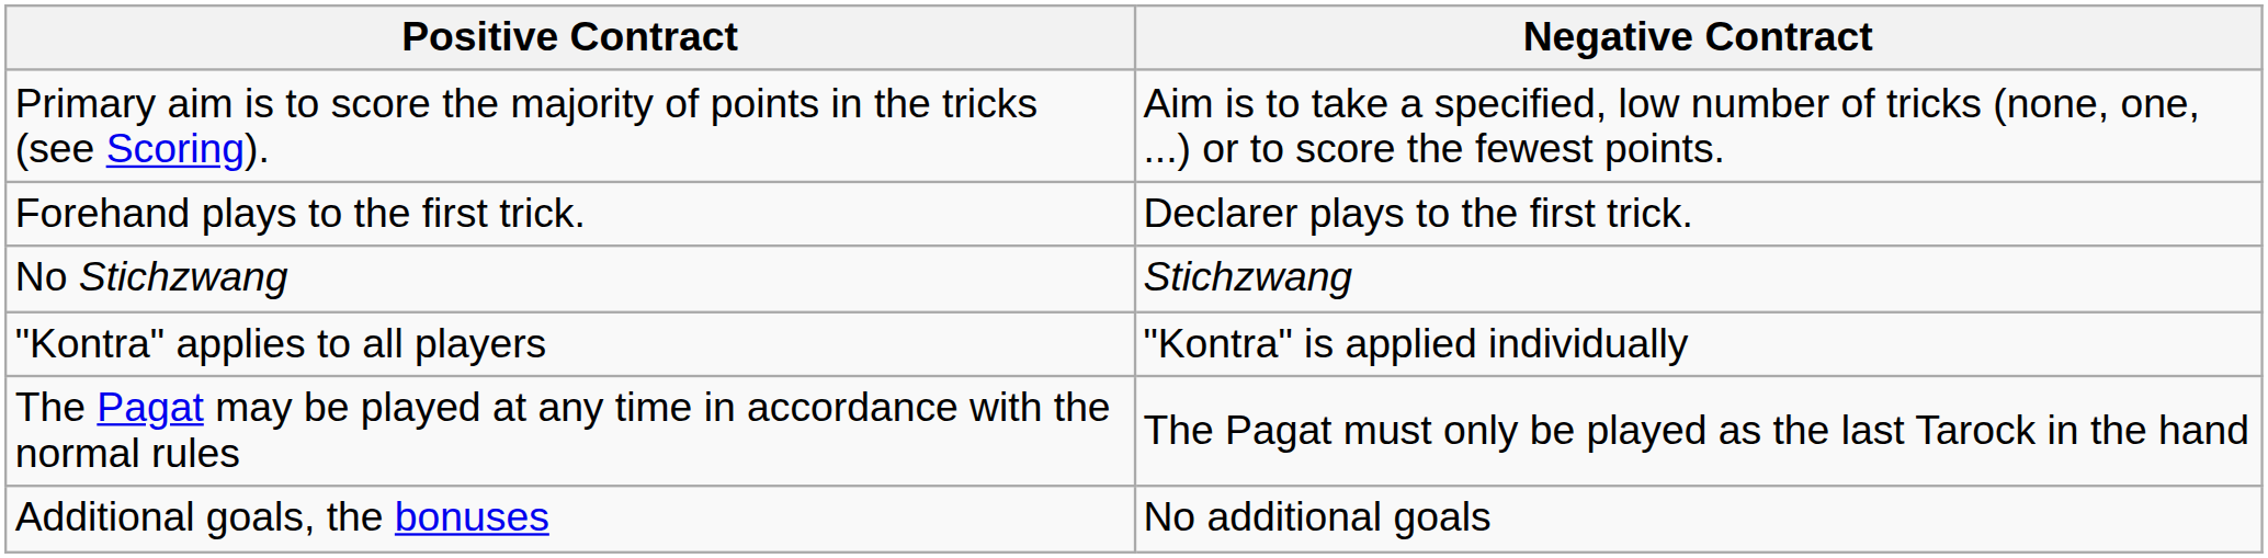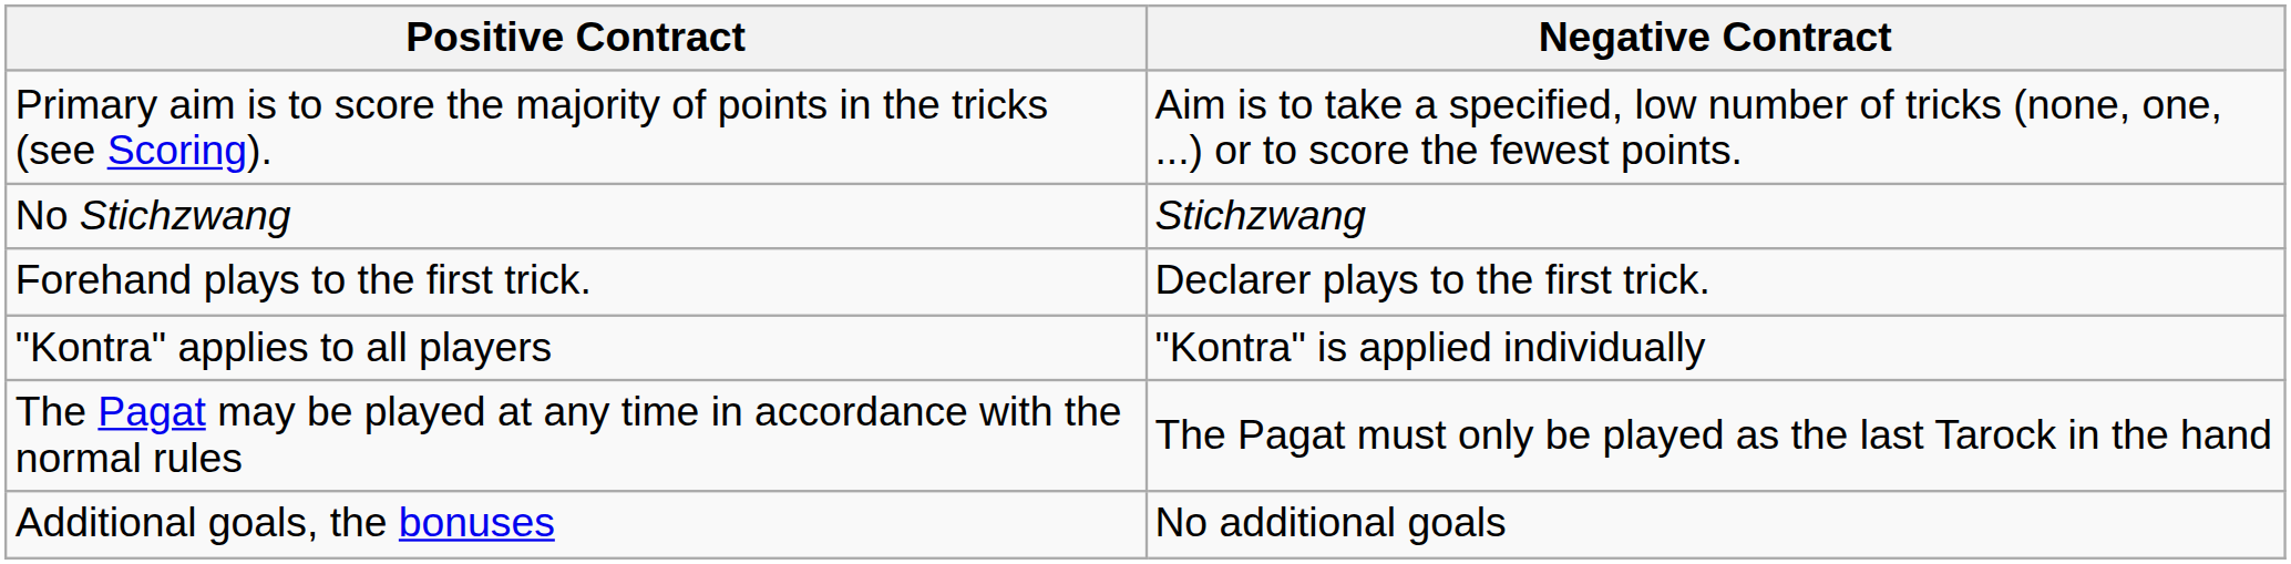 <table class="wikitable float-left" width="100%">
 <tr>
 <th width="300">Positive Contract</th>
 <th width="300">Negative Contract</th>
 </tr>
 <tr>
 <td>Primary aim is to score the majority of points in the tricks (see <a href='#'>Scoring</a>).</td>
 <td>Aim is to take a specified, low number of tricks (none, one, ...) or to score the fewest points.</td>
 </tr>
 <tr>
+<td>No <em>Stichzwang</em></td>
+<td><em>Stichzwang</em></td>
+</tr>
+<tr>
 <td>Forehand plays to the first trick.</td>
 <td>Declarer plays to the first trick.</td>
-</tr>
-<tr>
-<td>No <em>Stichzwang</em></td>
-<td><em>Stichzwang</em></td>
 </tr>
 <tr>
 <td>"Kontra" applies to all players</td>
 <td>"Kontra" is applied individually</td>
 </tr>
 <tr>
 <td>The <a href='#'>Pagat</a> may be played at any time in accordance with the normal rules</td>
 <td>The Pagat must only be played as the last Tarock in the hand</td>
 </tr>
 <tr>
 <td>Additional goals, the <a href='#'>bonuses</a></td>
 <td>No additional goals</td>
 </tr>
 </table>
